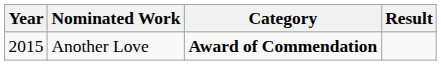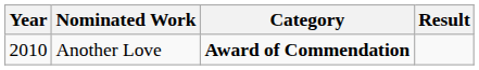 <table class="wikitable">
 <tr>
 <th>Year</th>
 <th>Nominated Work</th>
 <th>Category</th>
 <th>Result</th>
 </tr>
 <tr>
-<td>2015</td>
+<td>2010</td>
 <td>Another Love</td>
 <td><strong>Award of Commendation</strong></td>
 <td></td>
 </tr>
 </table>
